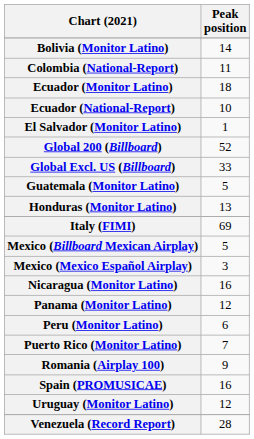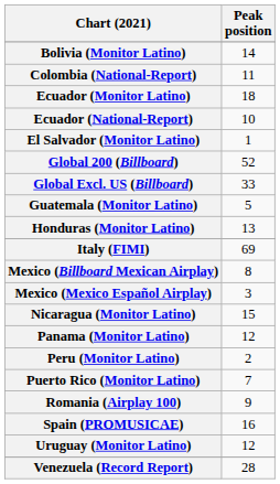 <table class="wikitable sortable plainrowheaders" style="text-align:center">
 <tr>
 <th scope="col">Chart (2021)</th>
 <th scope="col">Peak<br>position</th>
 </tr>
 <tr>
 </tr>
 <tr>
 <th scope="row">Bolivia (<a href='#'>Monitor Latino</a>)</th>
 <td>14</td>
 </tr>
 <tr>
 <th scope="row">Colombia (<a href='#'>National-Report</a>)</th>
 <td>11</td>
 </tr>
 <tr>
 <th scope="row">Ecuador (<a href='#'>Monitor Latino</a>)</th>
 <td>18</td>
 </tr>
 <tr>
 <th scope="row">Ecuador (<a href='#'>National-Report</a>)</th>
 <td>10</td>
 </tr>
 <tr>
 <th scope="row">El Salvador (<a href='#'>Monitor Latino</a>)</th>
 <td>1</td>
 </tr>
 <tr>
 <th scope="row"><a href='#'>Global 200</a> (<em><a href='#'>Billboard</a></em>)</th>
 <td>52</td>
 </tr>
 <tr>
 <th scope="row"><a href='#'>Global Excl. US</a> (<em><a href='#'>Billboard</a></em>)</th>
 <td>33</td>
 </tr>
 <tr>
 <th scope="row">Guatemala (<a href='#'>Monitor Latino</a>)</th>
 <td>5</td>
 </tr>
 <tr>
 <th scope="row">Honduras (<a href='#'>Monitor Latino</a>)</th>
 <td>13</td>
 </tr>
 <tr>
 </tr>
 <tr>
 <th scope="row">Italy (<a href='#'>FIMI</a>)</th>
 <td>69</td>
 </tr>
 <tr>
 <th scope="row">Mexico (<a href='#'><em>Billboard</em> Mexican Airplay</a>)</th>
-<td>5</td>
+<td>8</td>
 </tr>
 <tr>
 <th scope="row">Mexico (<a href='#'>Mexico Español Airplay</a>)</th>
 <td>3</td>
 </tr>
 <tr>
 <th scope="row">Nicaragua (<a href='#'>Monitor Latino</a>)</th>
-<td>16</td>
+<td>15</td>
 </tr>
 <tr>
 <th scope="row">Panama (<a href='#'>Monitor Latino</a>)</th>
 <td>12</td>
 </tr>
 <tr>
 <th scope="row">Peru (<a href='#'>Monitor Latino</a>)</th>
-<td>6</td>
+<td>2</td>
 </tr>
 <tr>
 <th scope="row">Puerto Rico (<a href='#'>Monitor Latino</a>)</th>
 <td>7</td>
 </tr>
 <tr>
 <th scope="row">Romania (<a href='#'>Airplay 100</a>)</th>
 <td>9</td>
 </tr>
 <tr>
 <th scope="row">Spain (<a href='#'>PROMUSICAE</a>)</th>
 <td>16</td>
 </tr>
 <tr>
 <th scope="row">Uruguay (<a href='#'>Monitor Latino</a>)</th>
 <td>12</td>
 </tr>
 <tr>
 </tr>
 <tr>
 </tr>
 <tr>
 </tr>
 <tr>
 </tr>
 <tr>
 <th scope="row">Venezuela (<a href='#'>Record Report</a>)</th>
 <td>28</td>
 </tr>
 </table>
